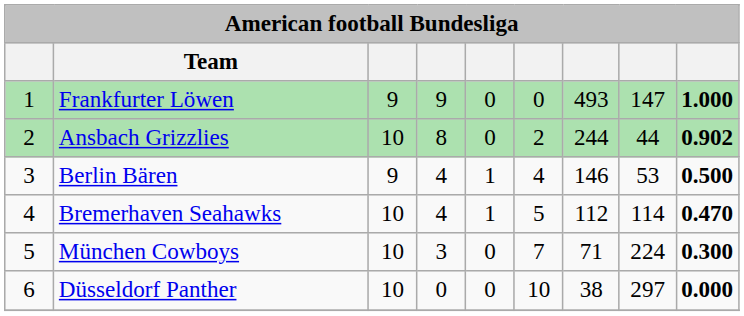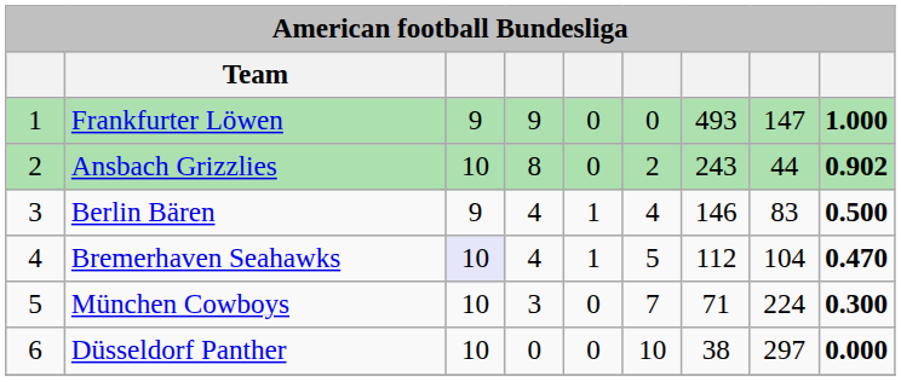 <table class="wikitable" style="font-size: 95%;">
 <tr>
 <th colspan="10" style="background:silver">American football Bundesliga</th>
 </tr>
 <tr>
 <th width="25"></th>
 <th style="width:200px;">Team</th>
 <th width="25"></th>
 <th width="25"></th>
 <th width="25"></th>
 <th width="25"></th>
 <th width="30"></th>
 <th width="30"></th>
 <th width="30"></th>
 </tr>
 <tr style="background:#ace1af" align=center>
 <td>1</td>
 <td align=left><a href='#'>Frankfurter Löwen</a></td>
 <td>9</td>
 <td>9</td>
 <td>0</td>
 <td>0</td>
 <td>493</td>
 <td>147</td>
 <td><strong>1.000 </strong></td>
 </tr>
 <tr style="background:#ace1af" align=center>
 <td>2</td>
 <td align=left><a href='#'>Ansbach Grizzlies</a></td>
 <td>10</td>
 <td>8</td>
 <td>0</td>
 <td>2</td>
-<td>244</td>
+<td>243</td>
 <td>44</td>
 <td><strong>0.902</strong></td>
 </tr>
 <tr align=center>
 <td>3</td>
 <td align=left><a href='#'>Berlin Bären</a></td>
 <td>9</td>
 <td>4</td>
 <td>1</td>
 <td>4</td>
 <td>146</td>
-<td>53</td>
+<td>83</td>
 <td><strong>0.500</strong></td>
 </tr>
 <tr align=center>
 <td>4</td>
 <td align=left><a href='#'>Bremerhaven Seahawks</a></td>
-<td>10</td>
+<td style="background: lavender;">10</td>
 <td>4</td>
 <td>1</td>
 <td>5</td>
 <td>112</td>
-<td>114</td>
+<td>104</td>
 <td><strong>0.470</strong></td>
 </tr>
 <tr align=center>
 <td>5</td>
 <td align=left><a href='#'>München Cowboys</a></td>
 <td>10</td>
 <td>3</td>
 <td>0</td>
 <td>7</td>
 <td>71</td>
 <td>224</td>
 <td><strong>0.300</strong></td>
 </tr>
 <tr align=center>
 <td>6</td>
 <td align=left><a href='#'>Düsseldorf Panther</a></td>
 <td>10</td>
 <td>0</td>
 <td>0</td>
 <td>10</td>
 <td>38</td>
 <td>297</td>
 <td><strong>0.000</strong></td>
 </tr>
 <tr align=center>
 </tr>
 </table>
